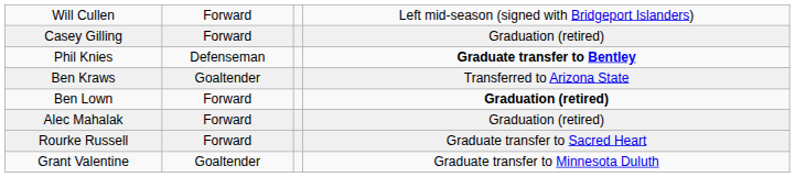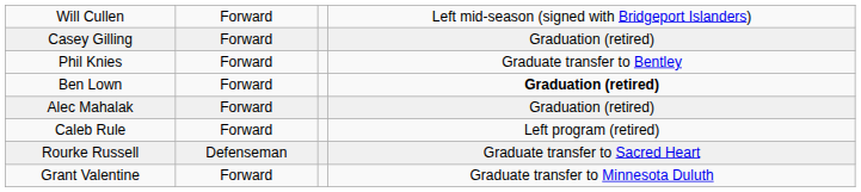 <table class="wikitable" width="60%">
 <tr align="center" bgcolor="">
 <td>Will Cullen</td>
 <td>Forward</td>
 <td></td>
 <td>Left mid-season (signed with <a href='#'>Bridgeport Islanders</a>)</td>
 </tr>
 <tr align="center" bgcolor="f0f0f0">
 <td>Casey Gilling</td>
 <td>Forward</td>
 <td></td>
 <td>Graduation (retired)</td>
 </tr>
 <tr align="center" bgcolor="">
 <td>Phil Knies</td>
-<td>Defenseman</td>
+<td>Forward</td>
 <td></td>
-<td><strong>Graduate transfer to <a href='#'>Bentley</a></strong></td>
-</tr>
-<tr align="center" bgcolor="f0f0f0">
-<td>Ben Kraws</td>
-<td>Goaltender</td>
-<td></td>
-<td>Transferred to <a href='#'>Arizona State</a></td>
+<td>Graduate transfer to <a href='#'>Bentley</a></td>
 </tr>
 <tr align="center" bgcolor="">
 <td>Ben Lown</td>
 <td>Forward</td>
 <td></td>
 <td><strong>Graduation (retired)</strong></td>
 </tr>
 <tr align="center" bgcolor="f0f0f0">
 <td>Alec Mahalak</td>
 <td>Forward</td>
 <td></td>
 <td>Graduation (retired)</td>
 </tr>
+<tr align="center" bgcolor="">
+<td>Caleb Rule</td>
+<td>Forward</td>
+<td></td>
+<td>Left program (retired)</td>
+</tr>
 <tr align="center" bgcolor="f0f0f0">
 <td>Rourke Russell</td>
-<td>Forward</td>
+<td>Defenseman</td>
 <td></td>
 <td>Graduate transfer to <a href='#'>Sacred Heart</a></td>
 </tr>
 <tr align="center" bgcolor="">
 <td>Grant Valentine</td>
-<td>Goaltender</td>
+<td>Forward</td>
 <td></td>
 <td>Graduate transfer to <a href='#'>Minnesota Duluth</a></td>
 </tr>
 </table>
